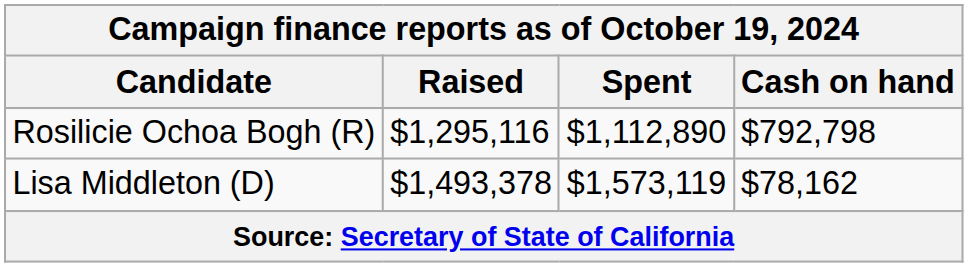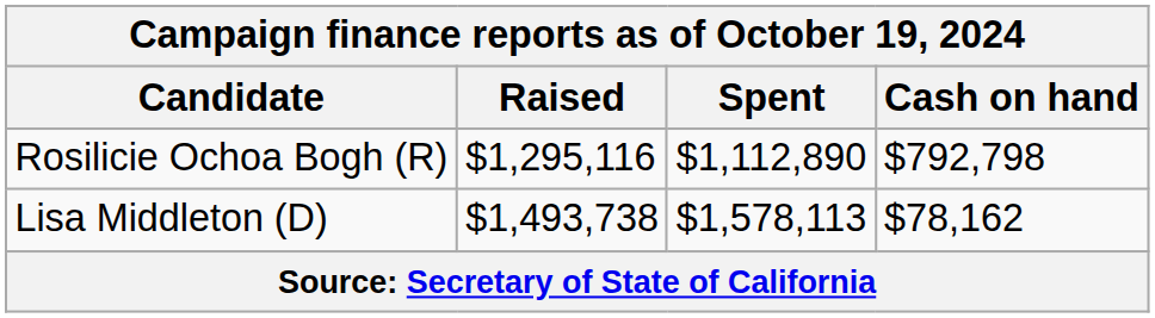 <table class="wikitable sortable">
 <tr>
 <th colspan=4>Campaign finance reports as of October 19, 2024</th>
 </tr>
 <tr style="text-align:center;">
 <th>Candidate</th>
 <th>Raised</th>
 <th>Spent</th>
 <th>Cash on hand</th>
 </tr>
 <tr>
 <td>Rosilicie Ochoa Bogh (R)</td>
 <td>$1,295,116</td>
 <td>$1,112,890</td>
 <td>$792,798</td>
 </tr>
 <tr>
 <td>Lisa Middleton (D)</td>
-<td>$1,493,378</td>
-<td>$1,573,119</td>
+<td>$1,493,738</td>
+<td>$1,578,113</td>
 <td>$78,162</td>
 </tr>
 <tr>
 <th colspan="4"><small>Source: <a href='#'>Secretary of State of California</a></small></th>
 </tr>
 </table>
